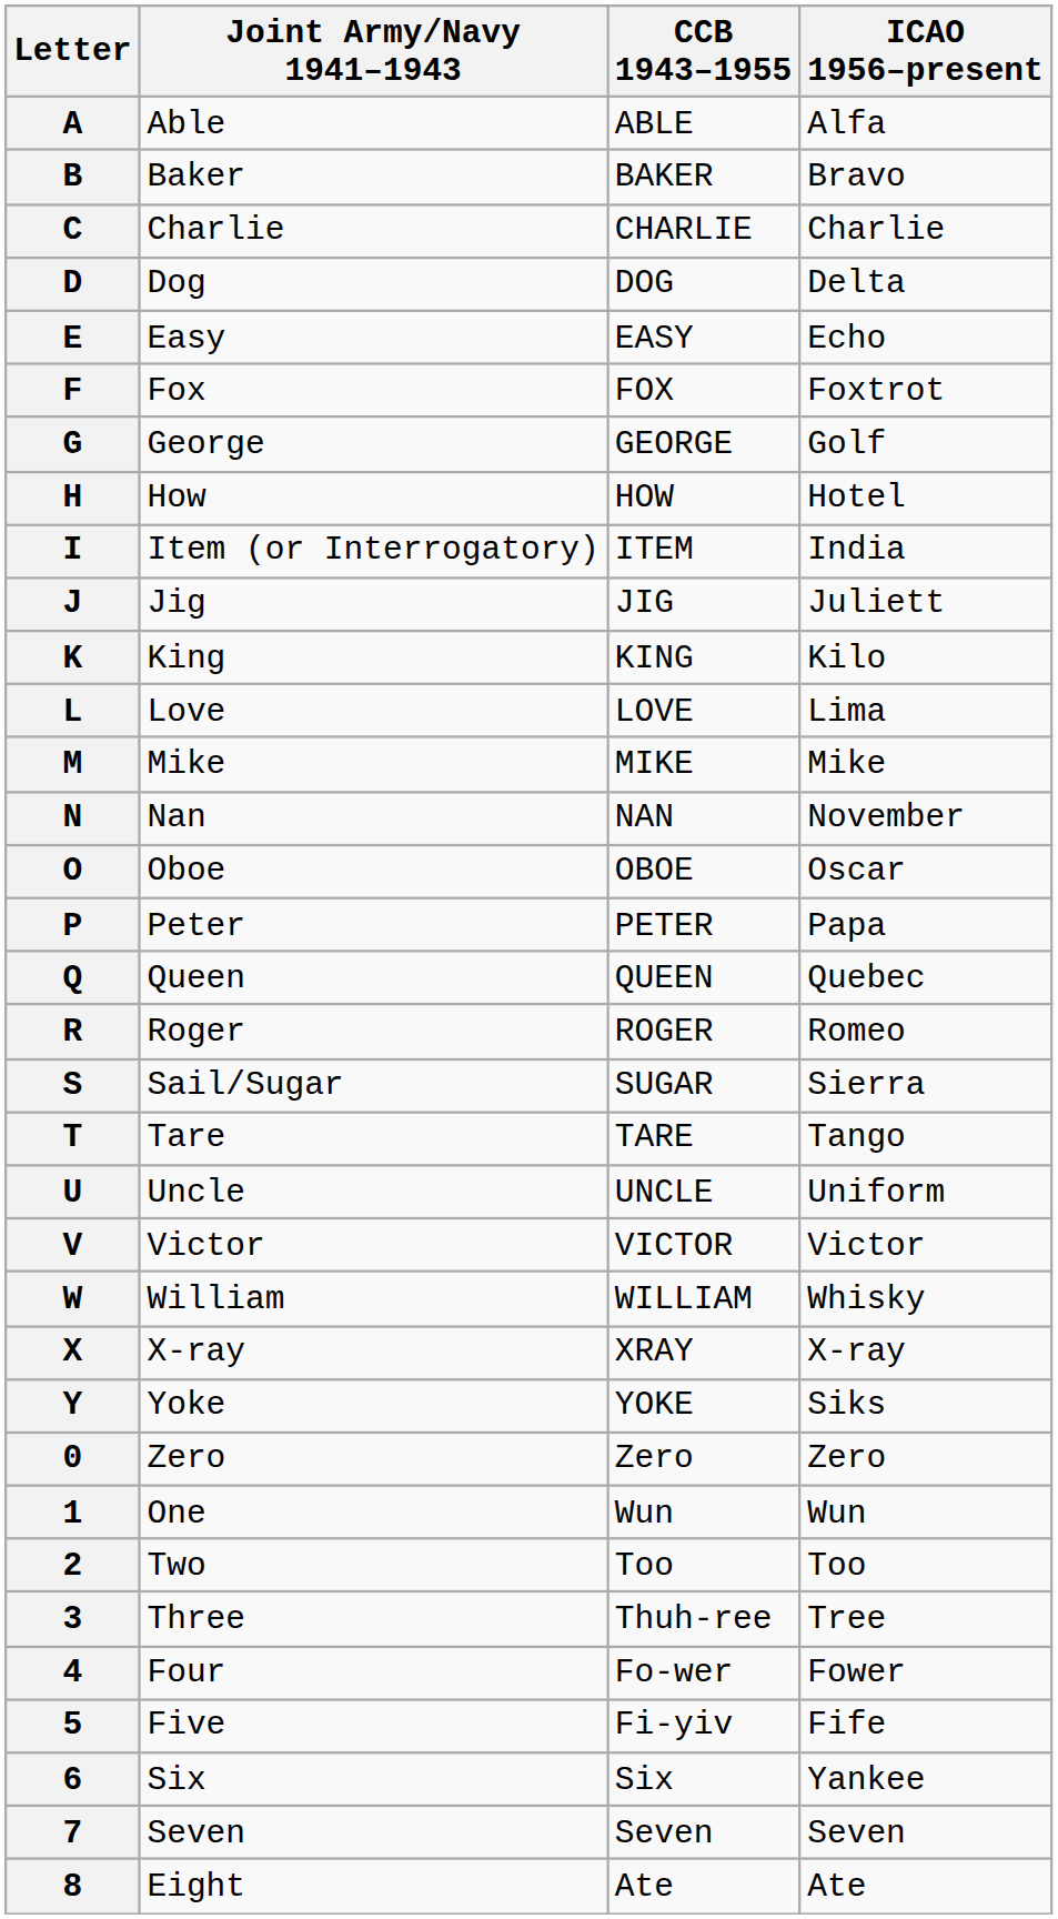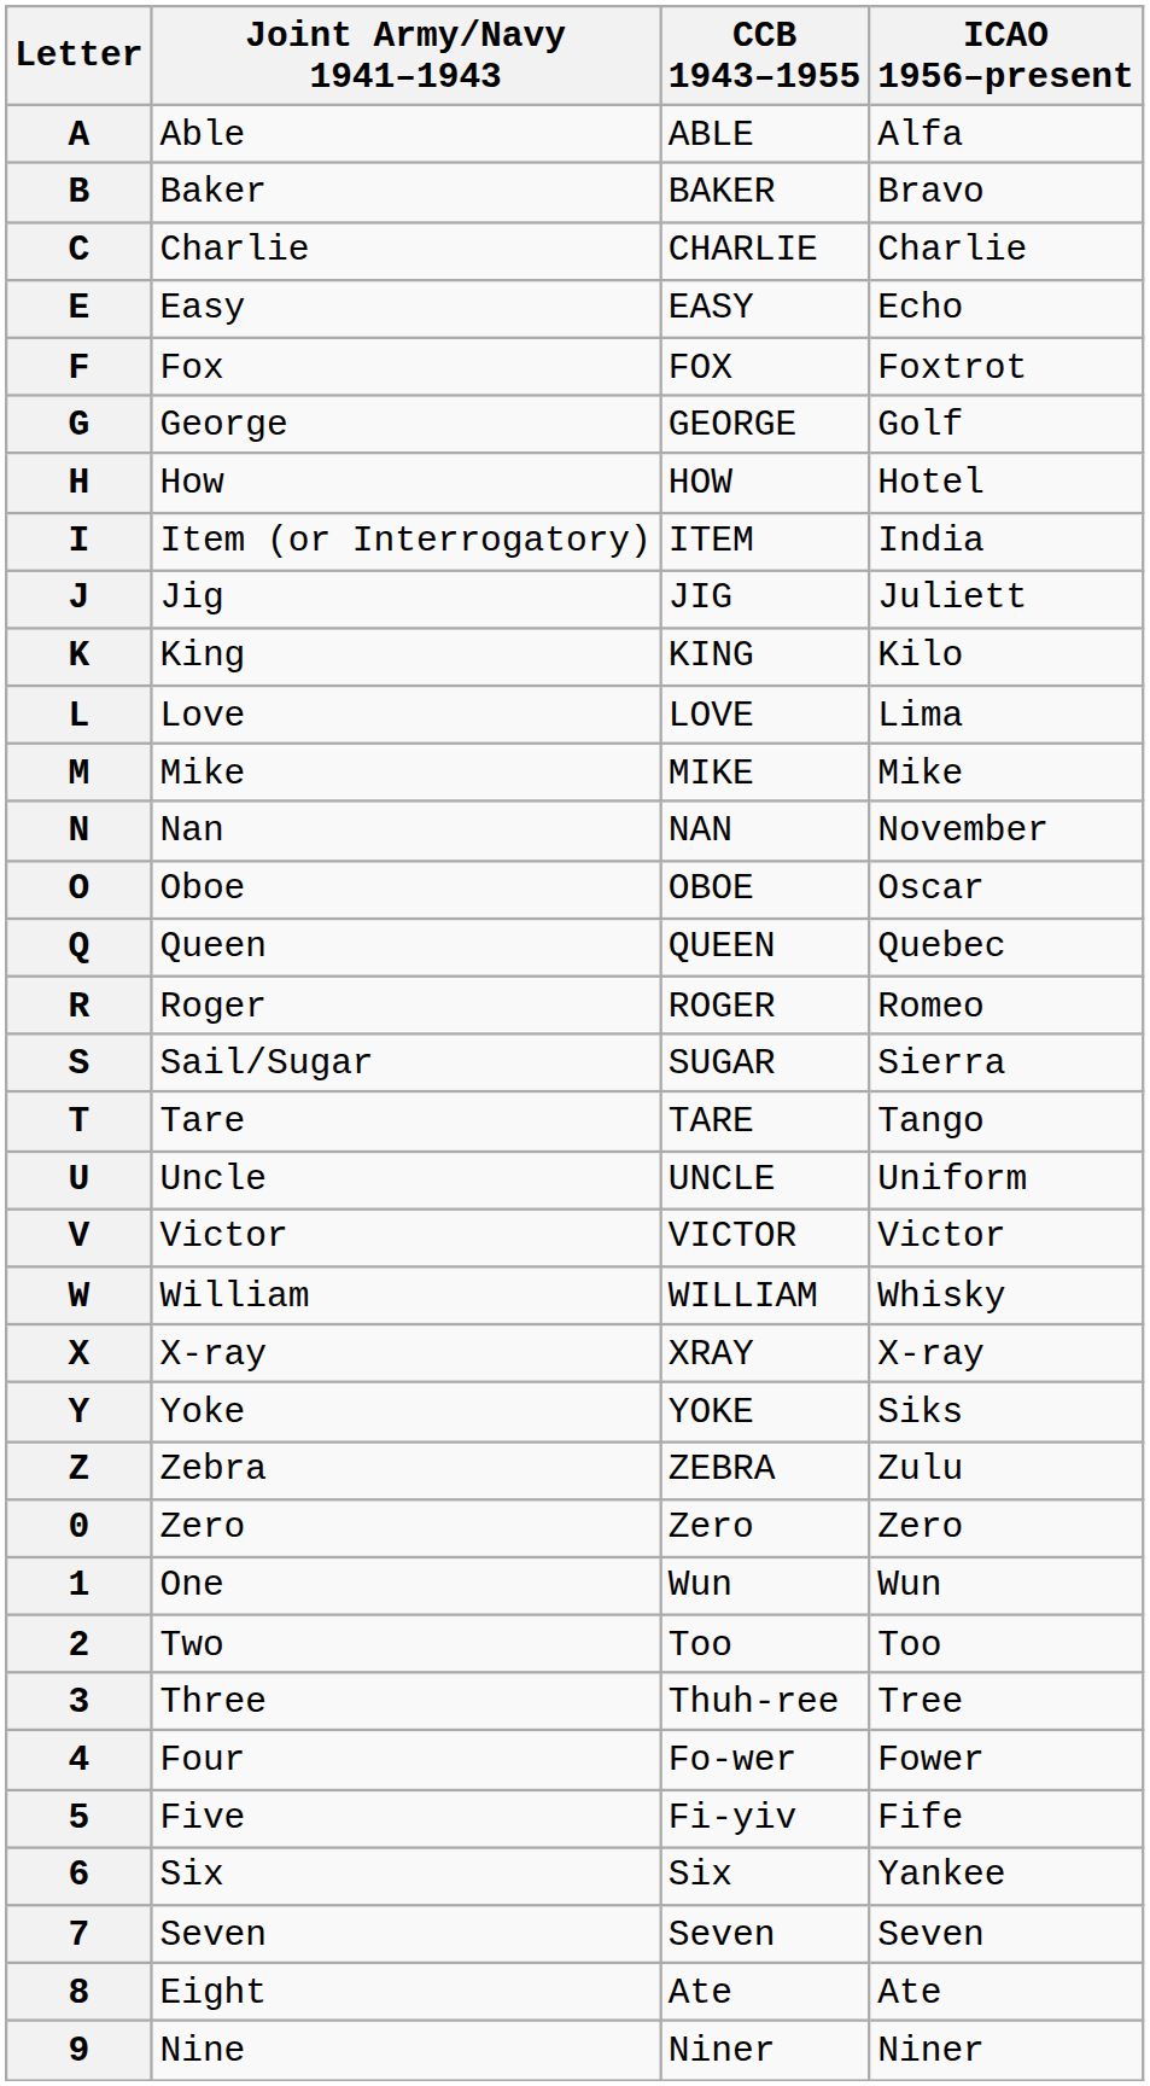 <table class="wikitable">
 <tr>
 <th scope="col">Letter</th>
 <th scope="col">Joint Army/Navy<br>1941–1943</th>
 <th scope="col">CCB<br>1943–1955</th>
 <th scope="col">ICAO<br>1956–present</th>
 </tr>
 <tr>
 <th scope="row">A</th>
 <td>Able</td>
 <td>ABLE</td>
 <td>Alfa </td>
 </tr>
 <tr>
 <th scope="row">B</th>
 <td>Baker</td>
 <td>BAKER</td>
 <td>Bravo</td>
 </tr>
 <tr>
 <th scope="row">C</th>
 <td>Charlie</td>
 <td>CHARLIE</td>
 <td>Charlie</td>
-</tr>
-<tr>
-<th scope="row">D</th>
-<td>Dog</td>
-<td>DOG</td>
-<td>Delta</td>
 </tr>
 <tr>
 <th scope="row">E</th>
 <td>Easy</td>
 <td>EASY</td>
 <td>Echo</td>
 </tr>
 <tr>
 <th scope="row">F</th>
 <td>Fox</td>
 <td>FOX</td>
 <td>Foxtrot</td>
 </tr>
 <tr>
 <th scope="row">G</th>
 <td>George</td>
 <td>GEORGE</td>
 <td>Golf</td>
 </tr>
 <tr>
 <th scope="row">H</th>
 <td>How</td>
 <td>HOW</td>
 <td>Hotel</td>
 </tr>
 <tr>
 <th scope="row">I</th>
 <td>Item (or Interrogatory)</td>
 <td>ITEM</td>
 <td>India</td>
 </tr>
 <tr>
 <th scope="row">J</th>
 <td>Jig</td>
 <td>JIG</td>
 <td>Juliett </td>
 </tr>
 <tr>
 <th scope="row">K</th>
 <td>King</td>
 <td>KING</td>
 <td>Kilo</td>
 </tr>
 <tr>
 <th scope="row">L</th>
 <td>Love</td>
 <td>LOVE</td>
 <td>Lima</td>
 </tr>
 <tr>
 <th scope="row">M</th>
 <td>Mike</td>
 <td>MIKE</td>
 <td>Mike</td>
 </tr>
 <tr>
 <th scope="row">N</th>
 <td>Nan</td>
 <td>NAN</td>
 <td>November</td>
 </tr>
 <tr>
 <th scope="row">O</th>
 <td>Oboe</td>
 <td>OBOE</td>
 <td>Oscar</td>
 </tr>
 <tr>
-<th scope="row">P</th>
-<td>Peter</td>
-<td>PETER</td>
-<td>Papa</td>
-</tr>
-<tr>
 <th scope="row">Q</th>
 <td>Queen</td>
 <td>QUEEN</td>
 <td>Quebec</td>
 </tr>
 <tr>
 <th scope="row">R</th>
 <td>Roger</td>
 <td>ROGER</td>
 <td>Romeo</td>
 </tr>
 <tr>
 <th scope="row">S</th>
 <td>Sail/Sugar</td>
 <td>SUGAR</td>
 <td>Sierra</td>
 </tr>
 <tr>
 <th scope="row">T</th>
 <td>Tare</td>
 <td>TARE</td>
 <td>Tango</td>
 </tr>
 <tr>
 <th scope="row">U</th>
 <td>Uncle</td>
 <td>UNCLE</td>
 <td>Uniform</td>
 </tr>
 <tr>
 <th scope="row">V</th>
 <td>Victor</td>
 <td>VICTOR</td>
 <td>Victor</td>
 </tr>
 <tr>
 <th scope="row">W</th>
 <td>William</td>
 <td>WILLIAM</td>
 <td>Whisky</td>
 </tr>
 <tr>
 <th scope="row">X</th>
 <td>X-ray</td>
 <td>XRAY</td>
 <td>X-ray</td>
 </tr>
 <tr>
 <th scope="row">Y</th>
 <td>Yoke</td>
 <td>YOKE</td>
 <td>Siks</td>
+</tr>
+<tr>
+<th scope="row">Z</th>
+<td>Zebra</td>
+<td>ZEBRA</td>
+<td>Zulu</td>
 </tr>
 <tr>
 <th scope="row">0</th>
 <td>Zero</td>
 <td>Zero</td>
 <td>Zero</td>
 </tr>
 <tr>
 <th scope="row">1</th>
 <td>One</td>
 <td>Wun</td>
 <td>Wun</td>
 </tr>
 <tr>
 <th scope="row">2</th>
 <td>Two</td>
 <td>Too</td>
 <td>Too</td>
 </tr>
 <tr>
 <th scope="row">3</th>
 <td>Three</td>
 <td>Thuh-ree</td>
 <td>Tree</td>
 </tr>
 <tr>
 <th scope="row">4</th>
 <td>Four</td>
 <td>Fo-wer</td>
 <td>Fower</td>
 </tr>
 <tr>
 <th scope="row">5</th>
 <td>Five</td>
 <td>Fi-yiv</td>
 <td>Fife</td>
 </tr>
 <tr>
 <th scope="row">6</th>
 <td>Six</td>
 <td>Six</td>
 <td>Yankee</td>
 </tr>
 <tr>
 <th scope="row">7</th>
 <td>Seven</td>
 <td>Seven</td>
 <td>Seven</td>
 </tr>
 <tr>
 <th scope="row">8</th>
 <td>Eight</td>
 <td>Ate</td>
 <td>Ate</td>
 </tr>
+<tr>
+<th scope="row">9</th>
+<td>Nine</td>
+<td>Niner</td>
+<td>Niner</td>
+</tr>
 </table>
